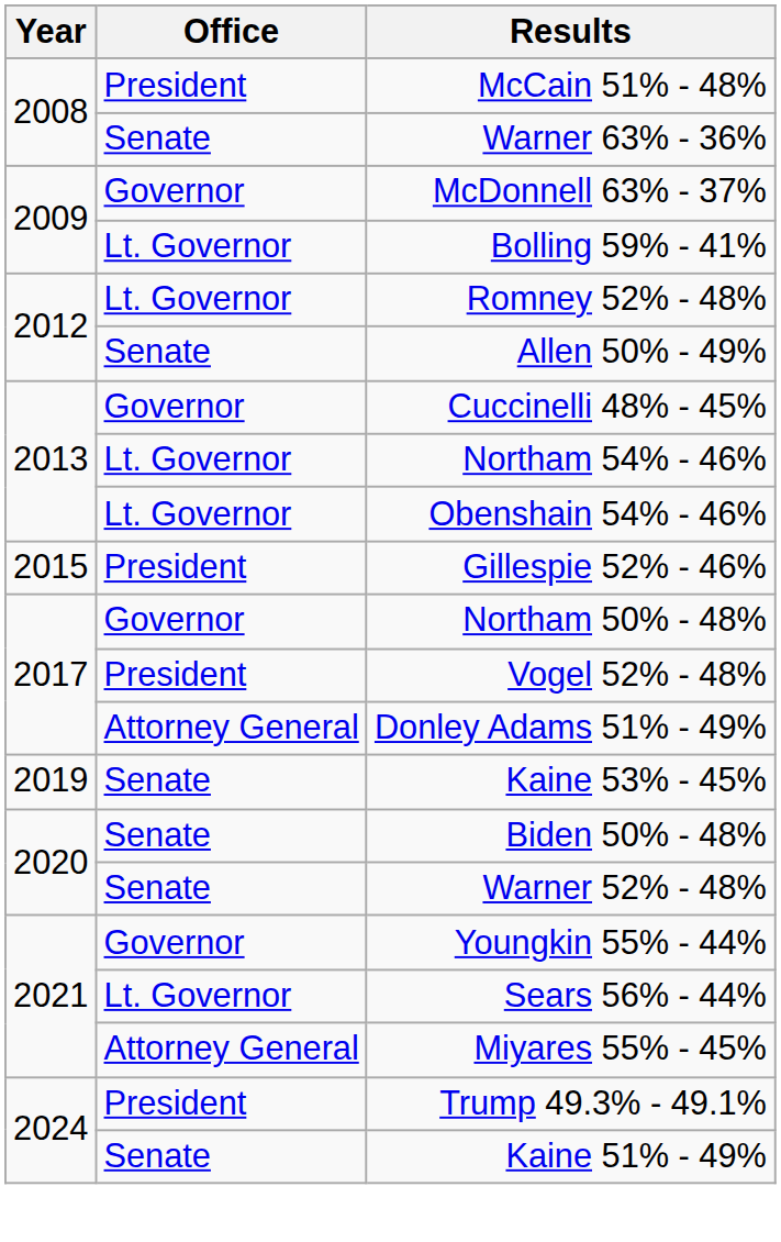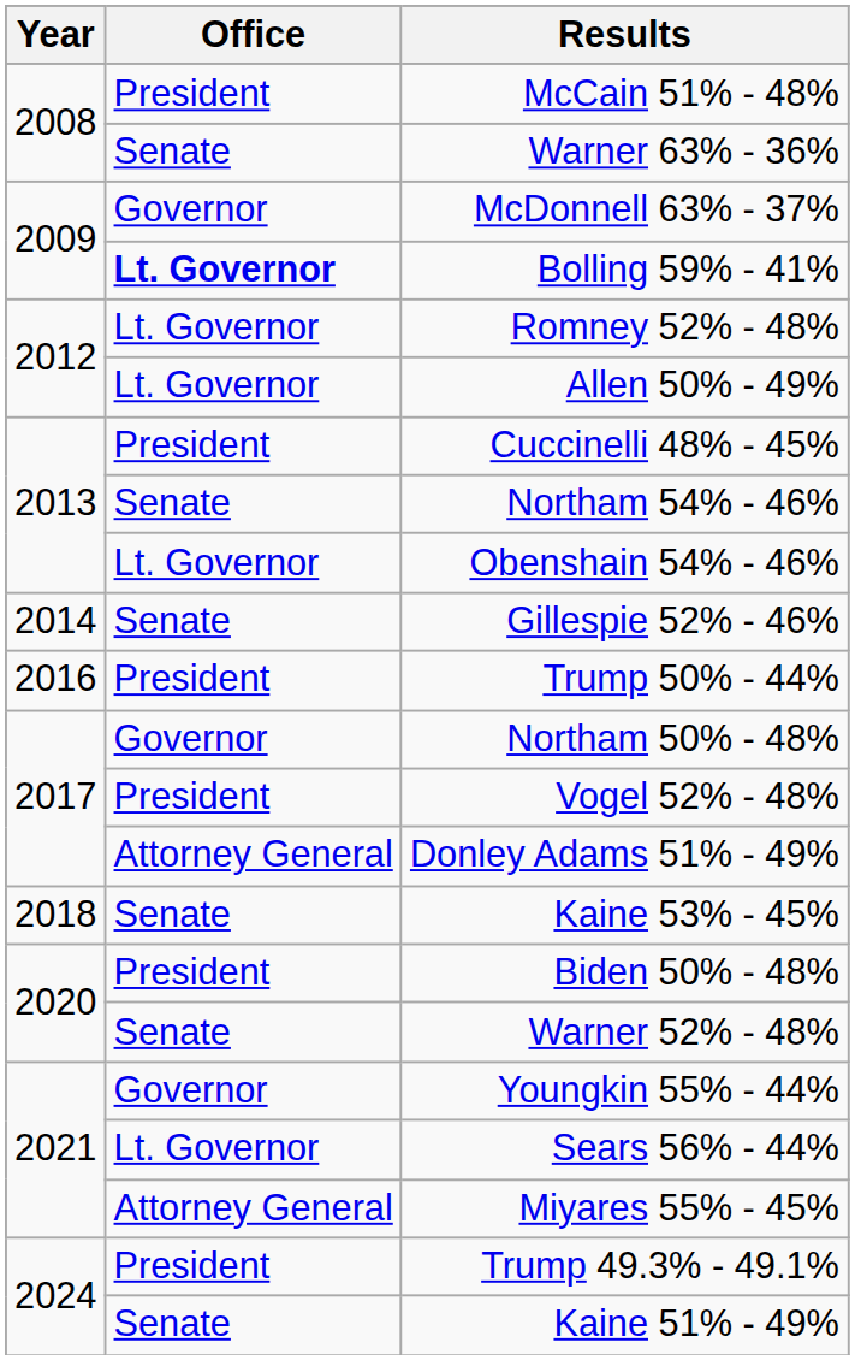 <table class=wikitable>
 <tr>
 <th>Year</th>
 <th>Office</th>
 <th>Results</th>
 </tr>
 <tr>
 <td rowspan=2>2008</td>
 <td><a href='#'>President</a></td>
 <td align="right" ><a href='#'>McCain</a> 51% - 48%</td>
 </tr>
 <tr>
 <td><a href='#'>Senate</a></td>
 <td align="right" ><a href='#'>Warner</a> 63% - 36%</td>
 </tr>
 <tr>
 <td rowspan=2>2009</td>
 <td><a href='#'>Governor</a></td>
 <td align="right" ><a href='#'>McDonnell</a> 63% - 37%</td>
 </tr>
 <tr>
-<td><a href='#'>Lt. Governor</a></td>
+<td><strong><a href='#'>Lt. Governor</a></strong></td>
 <td align="right" ><a href='#'>Bolling</a> 59% - 41%</td>
 </tr>
 <tr>
 <td rowspan=2>2012</td>
 <td><a href='#'>Lt. Governor</a></td>
 <td align="right" ><a href='#'>Romney</a> 52% - 48%</td>
 </tr>
 <tr>
-<td><a href='#'>Senate</a></td>
+<td><a href='#'>Lt. Governor</a></td>
 <td align="right" ><a href='#'>Allen</a> 50% - 49%</td>
 </tr>
 <tr>
 <td rowspan=3>2013</td>
-<td><a href='#'>Governor</a></td>
+<td><a href='#'>President</a></td>
 <td align="right" ><a href='#'>Cuccinelli</a> 48% - 45%</td>
 </tr>
 <tr>
-<td><a href='#'>Lt. Governor</a></td>
+<td><a href='#'>Senate</a></td>
 <td align="right" ><a href='#'>Northam</a> 54% - 46%</td>
 </tr>
 <tr>
 <td><a href='#'>Lt. Governor</a></td>
 <td align="right" ><a href='#'>Obenshain</a> 54% - 46%</td>
 </tr>
 <tr>
-<td>2015</td>
+<td>2014</td>
+<td><a href='#'>Senate</a></td>
+<td align="right" ><a href='#'>Gillespie</a> 52% - 46%</td>
+</tr>
+<tr>
+<td>2016</td>
 <td><a href='#'>President</a></td>
-<td align="right" ><a href='#'>Gillespie</a> 52% - 46%</td>
+<td align="right" ><a href='#'>Trump</a> 50% - 44%</td>
 </tr>
 <tr>
 <td rowspan=3>2017</td>
 <td><a href='#'>Governor</a></td>
 <td align="right" ><a href='#'>Northam</a> 50% - 48%</td>
 </tr>
 <tr>
 <td><a href='#'>President</a></td>
 <td align="right" ><a href='#'>Vogel</a> 52% - 48%</td>
 </tr>
 <tr>
 <td><a href='#'>Attorney General</a></td>
 <td align="right" ><a href='#'>Donley Adams</a> 51% - 49%</td>
 </tr>
 <tr>
-<td>2019</td>
+<td>2018</td>
 <td><a href='#'>Senate</a></td>
 <td align="right" ><a href='#'>Kaine</a> 53% - 45%</td>
 </tr>
 <tr>
 <td rowspan=2>2020</td>
-<td><a href='#'>Senate</a></td>
+<td><a href='#'>President</a></td>
 <td align="right" ><a href='#'>Biden</a> 50% - 48%</td>
 </tr>
 <tr>
 <td><a href='#'>Senate</a></td>
 <td align="right" ><a href='#'>Warner</a> 52% - 48%</td>
 </tr>
 <tr>
 <td rowspan=3>2021</td>
 <td><a href='#'>Governor</a></td>
 <td align="right" ><a href='#'>Youngkin</a> 55% - 44%</td>
 </tr>
 <tr>
 <td><a href='#'>Lt. Governor</a></td>
 <td align="right" ><a href='#'>Sears</a> 56% - 44%</td>
 </tr>
 <tr>
 <td><a href='#'>Attorney General</a></td>
 <td align="right" ><a href='#'>Miyares</a> 55% - 45%</td>
 </tr>
 <tr>
 <td rowspan=2>2024</td>
 <td><a href='#'>President</a></td>
 <td align="right" ><a href='#'>Trump</a> 49.3% - 49.1%</td>
 </tr>
 <tr>
 <td><a href='#'>Senate</a></td>
 <td align="right" ><a href='#'>Kaine</a> 51% - 49%</td>
 </tr>
 </table>
